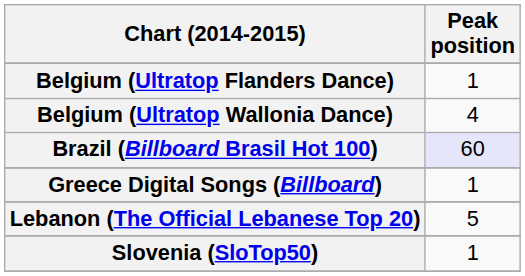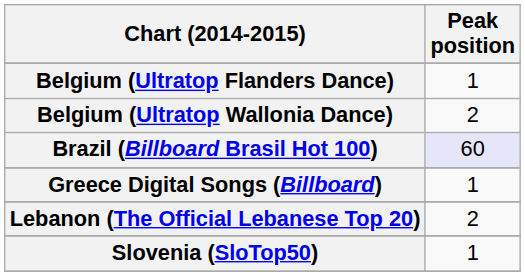 <table class="wikitable sortable plainrowheaders" style="text-align:center;">
 <tr>
 <th>Chart (2014-2015)</th>
 <th>Peak<br>position</th>
 </tr>
 <tr>
 </tr>
 <tr>
 <th scope="row">Belgium (<a href='#'>Ultratop</a> Flanders Dance)</th>
 <td>1</td>
 </tr>
 <tr>
 <th scope="row">Belgium (<a href='#'>Ultratop</a> Wallonia Dance)</th>
-<td>4</td>
+<td>2</td>
 </tr>
 <tr>
 <th scope="row">Brazil (<a href='#'><em>Billboard</em> Brasil Hot 100</a>)</th>
 <td style="background: lavender; text-align:center;">60</td>
 </tr>
 <tr>
 </tr>
 <tr>
 </tr>
 <tr>
 </tr>
 <tr>
 </tr>
 <tr>
 </tr>
 <tr>
 </tr>
 <tr>
 </tr>
 <tr>
 </tr>
 <tr>
 </tr>
 <tr>
 </tr>
 <tr>
 </tr>
 <tr>
 <th scope="row">Greece Digital Songs (<em><a href='#'>Billboard</a></em>)</th>
 <td>1</td>
 </tr>
 <tr>
 </tr>
 <tr>
 </tr>
 <tr>
 </tr>
 <tr>
 </tr>
 <tr>
 </tr>
 <tr>
 </tr>
 <tr>
 <th scope="row">Lebanon (<a href='#'>The Official Lebanese Top 20</a>)</th>
-<td>5</td>
+<td>2</td>
 </tr>
 <tr>
 </tr>
 <tr>
 </tr>
 <tr>
 </tr>
 <tr>
 </tr>
 <tr>
 </tr>
 <tr>
 </tr>
 <tr>
 </tr>
 <tr>
 </tr>
 <tr>
 </tr>
 <tr>
 <th scope="row">Slovenia (<a href='#'>SloTop50</a>)</th>
 <td align=center>1</td>
 </tr>
 <tr>
 </tr>
 <tr>
 </tr>
 <tr>
 </tr>
 <tr>
 </tr>
 <tr>
 </tr>
 <tr>
 </tr>
 <tr>
 </tr>
 <tr>
 </tr>
 <tr>
 </tr>
 <tr>
 </tr>
 <tr>
 </tr>
 <tr>
 </tr>
 <tr>
 </tr>
 <tr>
 </tr>
 </table>
